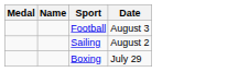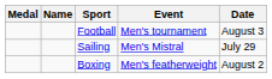 <table class="wikitable sortable" style="font-size:90%">
 <tr>
 <th>Medal</th>
 <th>Name</th>
 <th>Sport</th>
+<th>Event</th>
 <th>Date</th>
 </tr>
 <tr>
 <td></td>
 <td><br></td>
 <td><a href='#'>Football</a></td>
+<td><a href='#'>Men's tournament</a></td>
 <td>August 3</td>
 </tr>
 <tr>
 <td></td>
 <td></td>
 <td><a href='#'>Sailing</a></td>
-<td>August 2</td>
+<td><a href='#'>Men's Mistral</a></td>
+<td>July 29</td>
 </tr>
 <tr>
 <td></td>
 <td></td>
 <td><a href='#'>Boxing</a></td>
-<td>July 29</td>
+<td><a href='#'>Men's featherweight</a></td>
+<td>August 2</td>
 </tr>
 </table>
